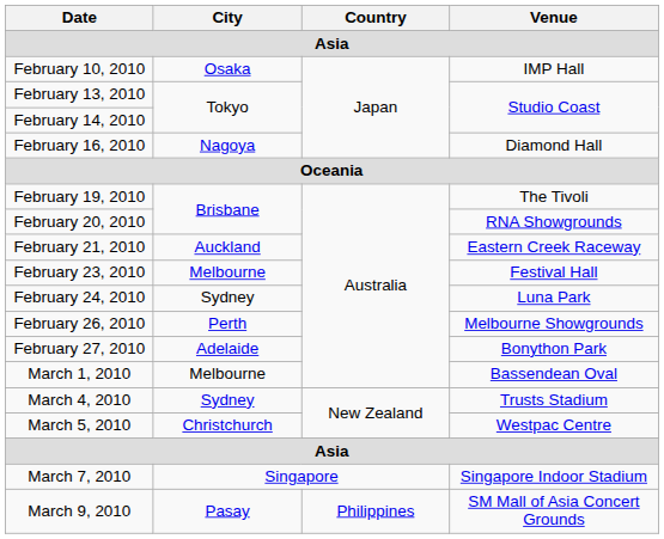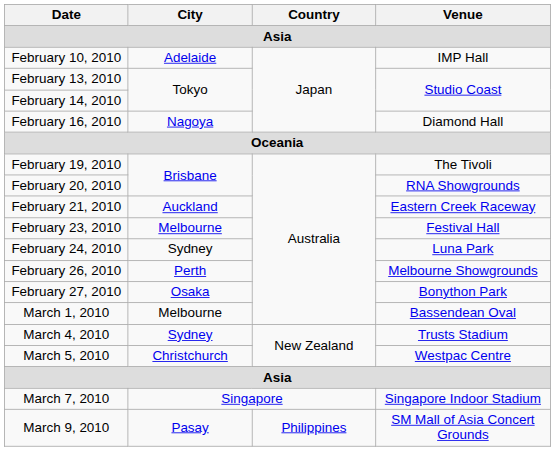 <table class="wikitable" style="text-align:center;">
 <tr>
 <th style="width:140px;">Date</th>
 <th style="width:140px;">City</th>
 <th style="width:140px;">Country</th>
 <th style="width:200px;">Venue</th>
 </tr>
 <tr style="background:#ddd;">
 <td colspan="4"><strong>Asia</strong></td>
 </tr>
 <tr>
 <td>February 10, 2010</td>
-<td><a href='#'>Osaka</a></td>
+<td><a href='#'>Adelaide</a></td>
 <td rowspan="4">Japan</td>
 <td>IMP Hall</td>
 </tr>
 <tr>
 <td>February 13, 2010</td>
 <td rowspan="2">Tokyo</td>
 <td rowspan="2"><a href='#'>Studio Coast</a></td>
 </tr>
 <tr>
 <td>February 14, 2010</td>
 </tr>
 <tr>
 <td>February 16, 2010</td>
 <td><a href='#'>Nagoya</a></td>
 <td>Diamond Hall</td>
 </tr>
 <tr style="background:#ddd;">
 <td colspan="4"><strong>Oceania</strong></td>
 </tr>
 <tr>
 <td>February 19, 2010</td>
 <td rowspan="2"><a href='#'>Brisbane</a></td>
 <td rowspan="8">Australia</td>
 <td>The Tivoli</td>
 </tr>
 <tr>
 <td>February 20, 2010</td>
 <td><a href='#'>RNA Showgrounds</a></td>
 </tr>
 <tr>
 <td>February 21, 2010</td>
 <td><a href='#'>Auckland</a></td>
 <td><a href='#'>Eastern Creek Raceway</a></td>
 </tr>
 <tr>
 <td>February 23, 2010</td>
 <td><a href='#'>Melbourne</a></td>
 <td><a href='#'>Festival Hall</a></td>
 </tr>
 <tr>
 <td>February 24, 2010</td>
 <td>Sydney</td>
 <td><a href='#'>Luna Park</a></td>
 </tr>
 <tr>
 <td>February 26, 2010</td>
 <td><a href='#'>Perth</a></td>
 <td><a href='#'>Melbourne Showgrounds</a></td>
 </tr>
 <tr>
 <td>February 27, 2010</td>
-<td><a href='#'>Adelaide</a></td>
+<td><a href='#'>Osaka</a></td>
 <td><a href='#'>Bonython Park</a></td>
 </tr>
 <tr>
 <td>March 1, 2010</td>
 <td>Melbourne</td>
 <td><a href='#'>Bassendean Oval</a></td>
 </tr>
 <tr>
 <td>March 4, 2010</td>
 <td><a href='#'>Sydney</a></td>
 <td rowspan="2">New Zealand</td>
 <td><a href='#'>Trusts Stadium</a></td>
 </tr>
 <tr>
 <td>March 5, 2010</td>
 <td><a href='#'>Christchurch</a></td>
 <td><a href='#'>Westpac Centre</a></td>
 </tr>
 <tr style="background:#ddd;">
 <td colspan="4"><strong>Asia</strong></td>
 </tr>
 <tr>
 <td>March 7, 2010</td>
 <td colspan="2"><a href='#'>Singapore</a></td>
 <td><a href='#'>Singapore Indoor Stadium</a></td>
 </tr>
 <tr>
 <td>March 9, 2010</td>
 <td><a href='#'>Pasay</a></td>
 <td><a href='#'>Philippines</a></td>
 <td><a href='#'>SM Mall of Asia Concert Grounds</a></td>
 </tr>
 </table>
